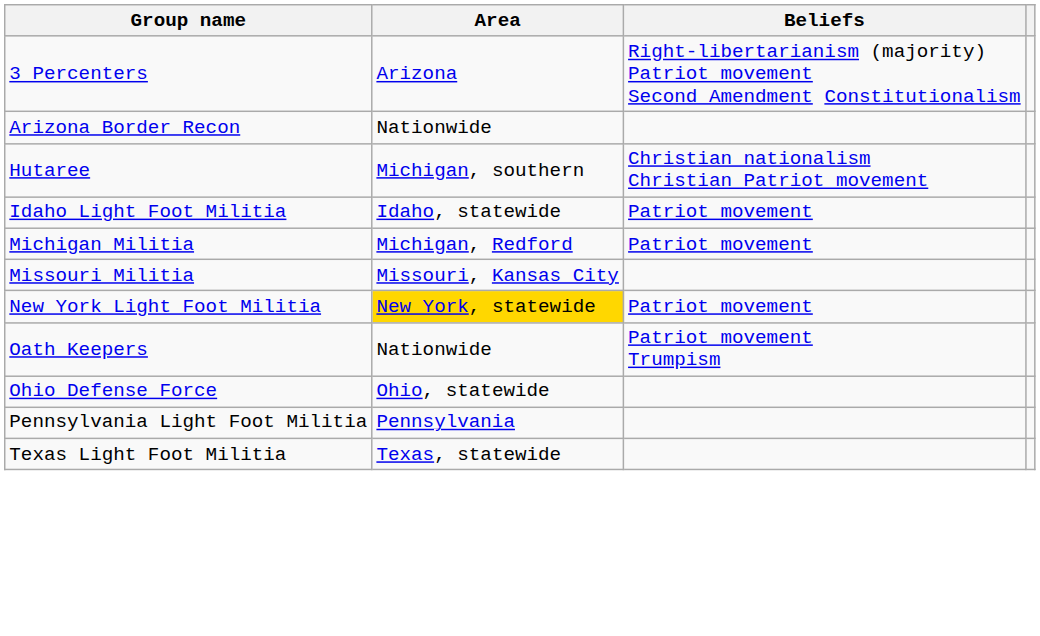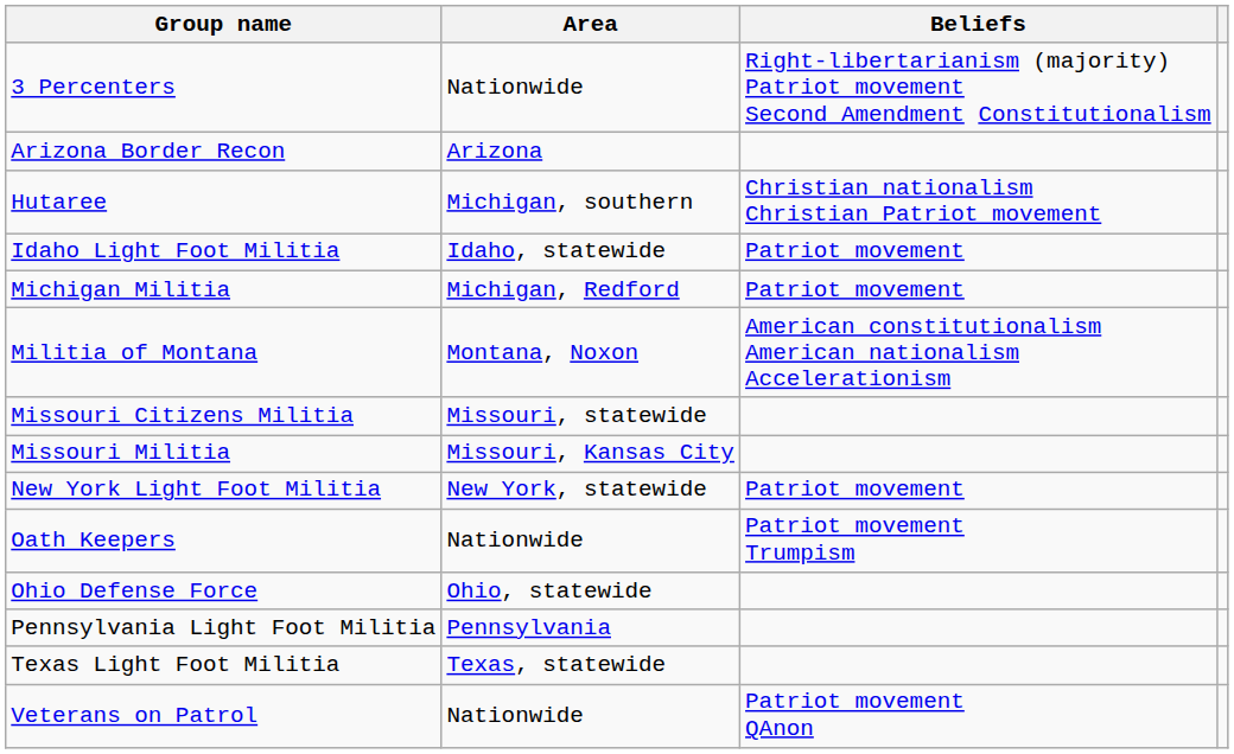 <table class="wikitable sortable" border="1">
 <tr>
 <th>Group name</th>
 <th>Area</th>
 <th>Beliefs</th>
 <th></th>
 </tr>
 <tr>
 <td><a href='#'>3 Percenters</a></td>
-<td><a href='#'>Arizona</a></td>
+<td>Nationwide</td>
 <td><a href='#'>Right-libertarianism</a> (majority)<br><a href='#'>Patriot movement</a><br><a href='#'>Second Amendment</a> <a href='#'>Constitutionalism</a></td>
 <td></td>
 </tr>
 <tr>
 <td><a href='#'>Arizona Border Recon</a></td>
-<td>Nationwide</td>
+<td><a href='#'>Arizona</a></td>
 <td></td>
 <td></td>
 </tr>
 <tr>
 <td><a href='#'>Hutaree</a></td>
 <td><a href='#'>Michigan</a>, southern</td>
 <td><a href='#'>Christian nationalism</a><br><a href='#'>Christian Patriot movement</a></td>
 <td></td>
 </tr>
 <tr>
 <td><a href='#'>Idaho Light Foot Militia</a></td>
 <td><a href='#'>Idaho</a>, statewide</td>
 <td><a href='#'>Patriot movement</a></td>
 <td></td>
 </tr>
 <tr>
 <td><a href='#'>Michigan Militia</a></td>
 <td><a href='#'>Michigan</a>, <a href='#'>Redford</a></td>
 <td><a href='#'>Patriot movement</a></td>
 <td></td>
 </tr>
 <tr>
+<td><a href='#'>Militia of Montana</a></td>
+<td><a href='#'>Montana</a>, <a href='#'>Noxon</a></td>
+<td><a href='#'>American constitutionalism</a><br><a href='#'>American nationalism</a><br><a href='#'>Accelerationism</a></td>
+<td></td>
+</tr>
+<tr>
+<td><a href='#'>Missouri Citizens Militia</a></td>
+<td><a href='#'>Missouri</a>, statewide</td>
+<td></td>
+<td></td>
+</tr>
+<tr>
 <td><a href='#'>Missouri Militia</a></td>
 <td><a href='#'>Missouri</a>, <a href='#'>Kansas City</a></td>
 <td></td>
 <td></td>
 </tr>
 <tr>
 <td><a href='#'>New York Light Foot Militia</a></td>
-<td style="background: gold;"><a href='#'>New York</a>, statewide</td>
+<td><a href='#'>New York</a>, statewide</td>
 <td><a href='#'>Patriot movement</a></td>
 <td></td>
 </tr>
 <tr>
 <td><a href='#'>Oath Keepers</a></td>
 <td>Nationwide</td>
 <td><a href='#'>Patriot movement</a><br><a href='#'>Trumpism</a></td>
 <td></td>
 </tr>
 <tr>
 <td><a href='#'>Ohio Defense Force</a></td>
 <td><a href='#'>Ohio</a>, statewide</td>
 <td></td>
 <td></td>
 </tr>
 <tr>
 <td>Pennsylvania Light Foot Militia</td>
 <td><a href='#'>Pennsylvania</a></td>
 <td></td>
 <td></td>
 </tr>
 <tr>
 <td>Texas Light Foot Militia</td>
 <td><a href='#'>Texas</a>, statewide</td>
 <td></td>
 <td></td>
 </tr>
+<tr>
+<td><a href='#'>Veterans on Patrol</a></td>
+<td>Nationwide</td>
+<td><a href='#'>Patriot movement</a><br><a href='#'>QAnon</a></td>
+<td></td>
+</tr>
 </table>
